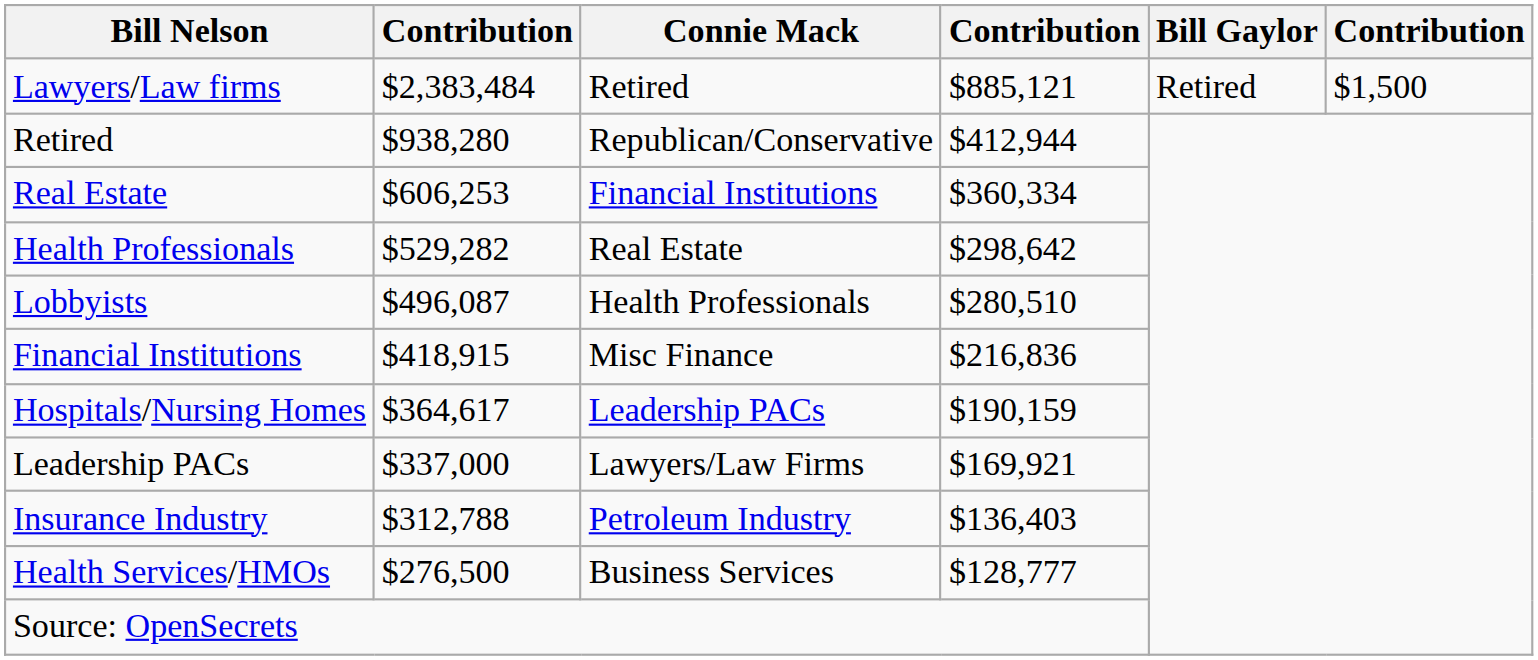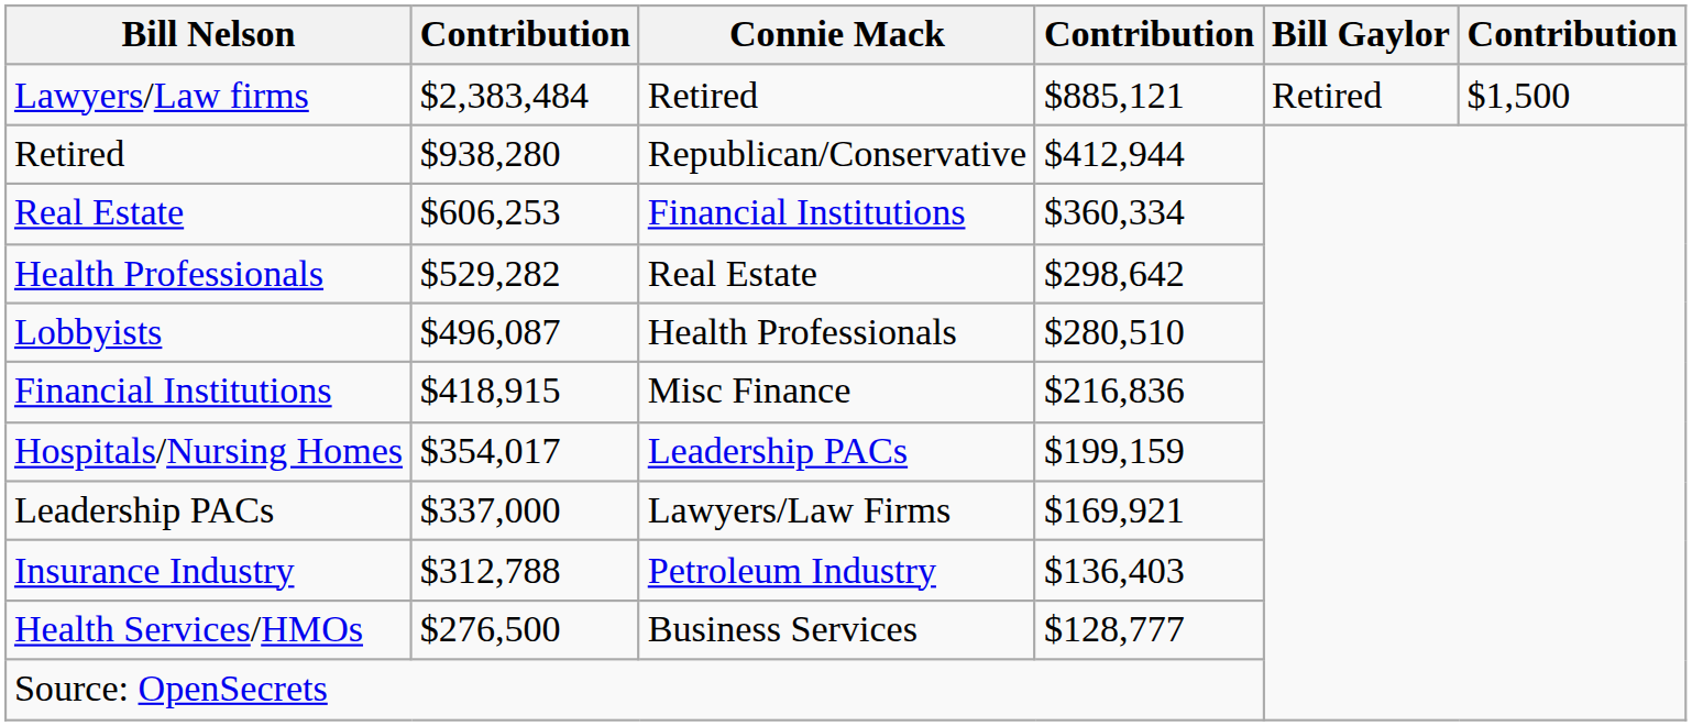 <table class="wikitable sortable">
 <tr>
 <th>Bill Nelson</th>
 <th>Contribution</th>
 <th>Connie Mack</th>
 <th>Contribution</th>
 <th>Bill Gaylor</th>
 <th>Contribution</th>
 </tr>
 <tr>
 <td><a href='#'>Lawyers</a>/<a href='#'>Law firms</a></td>
 <td>$2,383,484</td>
 <td>Retired</td>
 <td>$885,121</td>
 <td>Retired</td>
 <td>$1,500</td>
 </tr>
 <tr>
 <td>Retired</td>
 <td>$938,280</td>
 <td>Republican/Conservative</td>
 <td>$412,944</td>
 </tr>
 <tr>
 <td><a href='#'>Real Estate</a></td>
 <td>$606,253</td>
 <td><a href='#'>Financial Institutions</a></td>
 <td>$360,334</td>
 </tr>
 <tr>
 <td><a href='#'>Health Professionals</a></td>
 <td>$529,282</td>
 <td>Real Estate</td>
 <td>$298,642</td>
 </tr>
 <tr>
 <td><a href='#'>Lobbyists</a></td>
 <td>$496,087</td>
 <td>Health Professionals</td>
 <td>$280,510</td>
 </tr>
 <tr>
 <td><a href='#'>Financial Institutions</a></td>
 <td>$418,915</td>
 <td>Misc Finance</td>
 <td>$216,836</td>
 </tr>
 <tr>
 <td><a href='#'>Hospitals</a>/<a href='#'>Nursing Homes</a></td>
-<td>$364,617</td>
+<td>$354,017</td>
 <td><a href='#'>Leadership PACs</a></td>
-<td>$190,159</td>
+<td>$199,159</td>
 </tr>
 <tr>
 <td>Leadership PACs</td>
 <td>$337,000</td>
 <td>Lawyers/Law Firms</td>
 <td>$169,921</td>
 </tr>
 <tr>
 <td><a href='#'>Insurance Industry</a></td>
 <td>$312,788</td>
 <td><a href='#'>Petroleum Industry</a></td>
 <td>$136,403</td>
 </tr>
 <tr>
 <td><a href='#'>Health Services</a>/<a href='#'>HMOs</a></td>
 <td>$276,500</td>
 <td>Business Services</td>
 <td>$128,777</td>
 </tr>
 <tr>
 <td colspan=4>Source: <a href='#'>OpenSecrets</a></td>
 </tr>
 </table>
